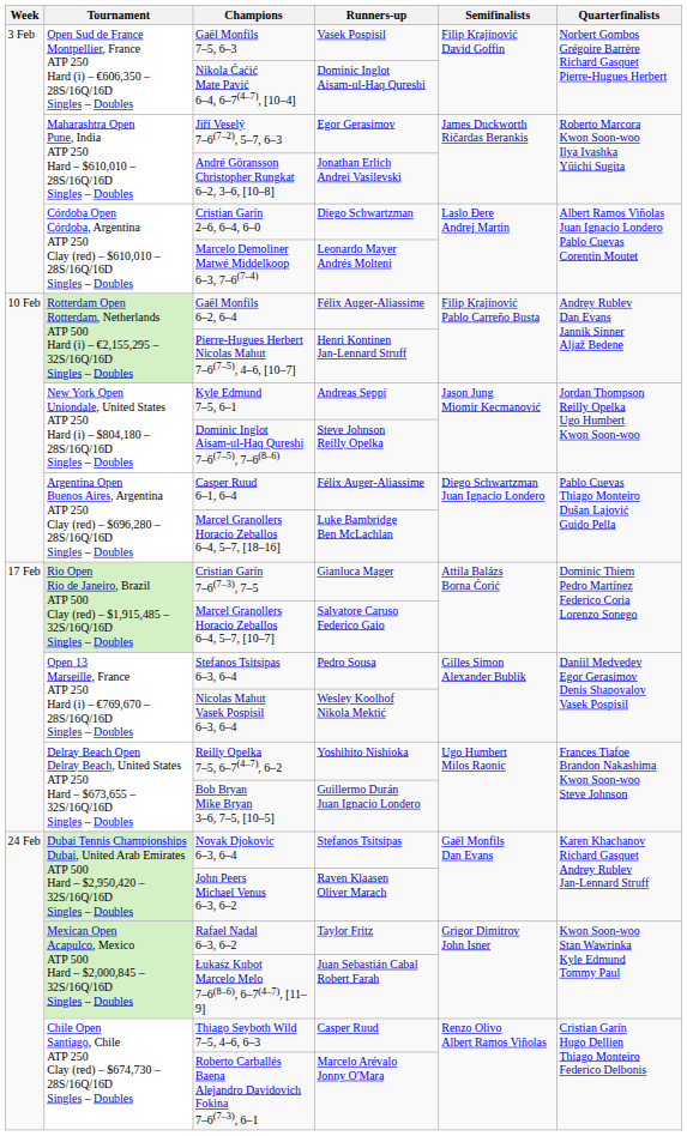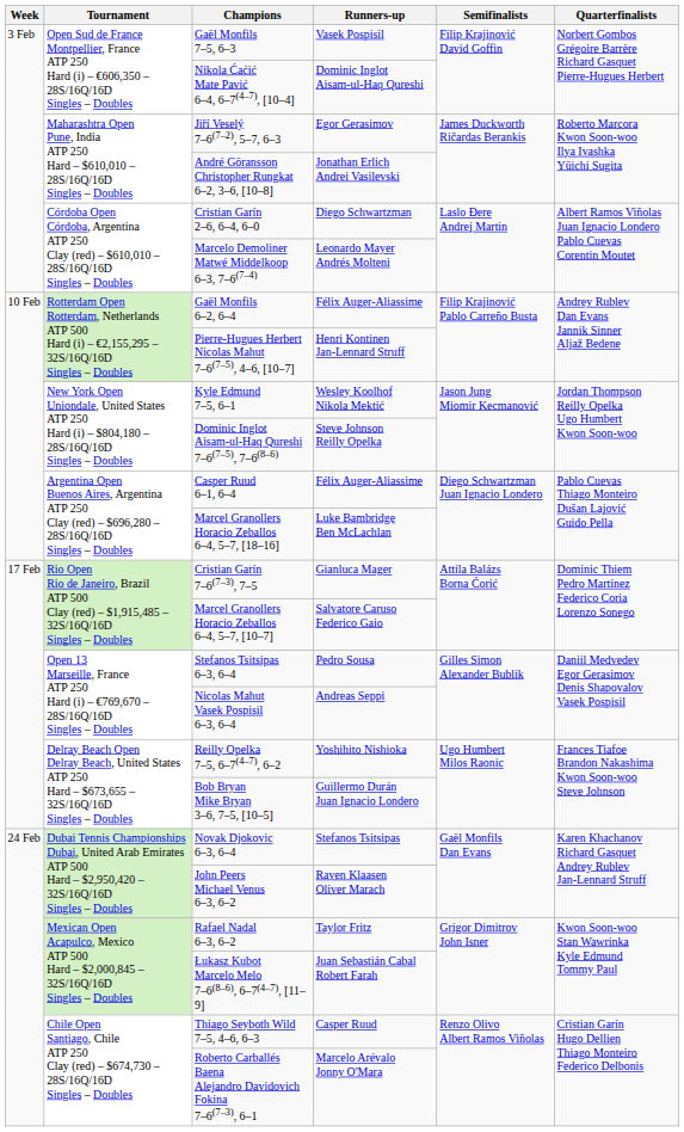 <table class=wikitable style=font-size:95%>
 <tr>
 <th style="width:48px;">Week</th>
 <th style="width:250px;">Tournament</th>
 <th style="width:205px;">Champions</th>
 <th style="width:205px;">Runners-up</th>
 <th style="width:190px;">Semifinalists</th>
 <th style="width:190px;">Quarterfinalists</th>
 </tr>
 <tr valign=top>
 <td rowspan=6>3 Feb</td>
 <td style="background:#fff;" rowspan=2><a href='#'>Open Sud de France</a><br> <a href='#'>Montpellier</a>, France<br>ATP 250<br>Hard (i) – €606,350 – 28S/16Q/16D<br><a href='#'>Singles</a> – <a href='#'>Doubles</a></td>
 <td> <a href='#'>Gaël Monfils</a> <br>7–5, 6–3</td>
 <td> <a href='#'>Vasek Pospisil</a></td>
 <td rowspan=2> <a href='#'>Filip Krajinović</a> <br>  <a href='#'>David Goffin</a></td>
 <td rowspan=2> <a href='#'>Norbert Gombos</a> <br> <a href='#'>Grégoire Barrère</a><br> <a href='#'>Richard Gasquet</a> <br>  <a href='#'>Pierre-Hugues Herbert</a></td>
 </tr>
 <tr valign=top>
 <td> <a href='#'>Nikola Ćaćić</a> <br>   <a href='#'>Mate Pavić</a><br>6–4, 6–7<sup>(4–7)</sup>, [10–4]</td>
 <td> <a href='#'>Dominic Inglot</a><br> <a href='#'>Aisam-ul-Haq Qureshi</a></td>
 </tr>
 <tr valign=top>
 <td style="background:#fff;" rowspan=2><a href='#'>Maharashtra Open</a><br> <a href='#'>Pune</a>, India<br>ATP 250<br>Hard – $610,010 – 28S/16Q/16D<br><a href='#'>Singles</a> – <a href='#'>Doubles</a></td>
 <td> <a href='#'>Jiří Veselý</a><br>7–6<sup>(7–2)</sup>, 5–7, 6–3</td>
 <td> <a href='#'>Egor Gerasimov</a></td>
 <td rowspan=2> <a href='#'>James Duckworth</a> <br>  <a href='#'>Ričardas Berankis</a></td>
 <td rowspan=2> <a href='#'>Roberto Marcora</a> <br> <a href='#'>Kwon Soon-woo</a> <br>  <a href='#'>Ilya Ivashka</a> <br>  <a href='#'>Yūichi Sugita</a></td>
 </tr>
 <tr valign=top>
 <td> <a href='#'>André Göransson</a> <br>  <a href='#'>Christopher Rungkat</a><br> 6–2, 3–6, [10–8]</td>
 <td> <a href='#'>Jonathan Erlich</a> <br>  <a href='#'>Andrei Vasilevski</a></td>
 </tr>
 <tr valign=top>
 <td style="background:#fff;" rowspan=2><a href='#'>Córdoba Open</a><br> <a href='#'>Córdoba</a>, Argentina<br>ATP 250<br>Clay (red) – $610,010 – 28S/16Q/16D<br><a href='#'>Singles</a> – <a href='#'>Doubles</a></td>
 <td> <a href='#'>Cristian Garín</a> <br> 2–6, 6–4, 6–0</td>
 <td> <a href='#'>Diego Schwartzman</a></td>
 <td rowspan=2> <a href='#'>Laslo Đere</a> <br>  <a href='#'>Andrej Martin</a></td>
 <td rowspan=2> <a href='#'>Albert Ramos Viñolas</a> <br>  <a href='#'>Juan Ignacio Londero</a>  <br> <a href='#'>Pablo Cuevas</a> <br>  <a href='#'>Corentin Moutet</a></td>
 </tr>
 <tr valign=top>
 <td> <a href='#'>Marcelo Demoliner</a> <br>  <a href='#'>Matwé Middelkoop</a><br>6–3, 7–6<sup>(7–4)</sup></td>
 <td> <a href='#'>Leonardo Mayer</a> <br>  <a href='#'>Andrés Molteni</a></td>
 </tr>
 <tr valign=top>
 <td rowspan=6>10 Feb</td>
 <td style="background:#D4F1C5;" rowspan=2><a href='#'>Rotterdam Open</a><br> <a href='#'>Rotterdam</a>, Netherlands<br>ATP 500<br>Hard (i) – €2,155,295 – 32S/16Q/16D<br><a href='#'>Singles</a> – <a href='#'>Doubles</a></td>
 <td> <a href='#'>Gaël Monfils</a> <br> 6–2, 6–4</td>
 <td> <a href='#'>Félix Auger-Aliassime</a></td>
 <td rowspan=2> <a href='#'>Filip Krajinović</a> <br>  <a href='#'>Pablo Carreño Busta</a></td>
 <td rowspan=2> <a href='#'>Andrey Rublev</a> <br>  <a href='#'>Dan Evans</a> <br>  <a href='#'>Jannik Sinner</a> <br>  <a href='#'>Aljaž Bedene</a></td>
 </tr>
 <tr valign=top>
 <td> <a href='#'>Pierre-Hugues Herbert</a> <br>  <a href='#'>Nicolas Mahut</a><br>7–6<sup>(7–5)</sup>, 4–6, [10–7]</td>
 <td> <a href='#'>Henri Kontinen</a> <br>  <a href='#'>Jan-Lennard Struff</a></td>
 </tr>
 <tr valign=top>
 <td style="background:#fff;" rowspan=2><a href='#'>New York Open</a><br> <a href='#'>Uniondale</a>, United States<br>ATP 250<br> Hard (i) – $804,180 – 28S/16Q/16D<br><a href='#'>Singles</a> – <a href='#'>Doubles</a></td>
 <td> <a href='#'>Kyle Edmund</a><br>7–5, 6–1</td>
-<td> <a href='#'>Andreas Seppi</a></td>
+<td> <a href='#'>Wesley Koolhof</a> <br>  <a href='#'>Nikola Mektić</a></td>
 <td rowspan=2> <a href='#'>Jason Jung</a> <br>  <a href='#'>Miomir Kecmanović</a></td>
 <td rowspan=2> <a href='#'>Jordan Thompson</a>  <br>  <a href='#'>Reilly Opelka</a> <br> <a href='#'>Ugo Humbert</a> <br>  <a href='#'>Kwon Soon-woo</a></td>
 </tr>
 <tr valign=top>
 <td style="text-align:left;"> <a href='#'>Dominic Inglot</a><br> <a href='#'>Aisam-ul-Haq Qureshi</a><br>7–6<sup>(7–5)</sup>, 7–6<sup>(8–6)</sup></td>
 <td> <a href='#'>Steve Johnson</a><br> <a href='#'>Reilly Opelka</a></td>
 </tr>
 <tr valign=top>
 <td style="background:#fff;" rowspan=2><a href='#'>Argentina Open</a><br> <a href='#'>Buenos Aires</a>, Argentina<br>ATP 250<br> Clay (red) – $696,280 – 28S/16Q/16D<br><a href='#'>Singles</a> – <a href='#'>Doubles</a></td>
 <td> <a href='#'>Casper Ruud</a><br>6–1, 6–4</td>
 <td> <a href='#'>Félix Auger-Aliassime</a></td>
 <td rowspan=2> <a href='#'>Diego Schwartzman</a><br>  <a href='#'>Juan Ignacio Londero</a></td>
 <td rowspan=2> <a href='#'>Pablo Cuevas</a> <br>  <a href='#'>Thiago Monteiro</a><br> <a href='#'>Dušan Lajović</a> <br>  <a href='#'>Guido Pella</a></td>
 </tr>
 <tr valign=top>
 <td> <a href='#'>Marcel Granollers</a><br> <a href='#'>Horacio Zeballos</a><br>6–4, 5–7, [18–16]</td>
 <td> <a href='#'>Luke Bambridge</a> <br>  <a href='#'>Ben McLachlan</a></td>
 </tr>
 <tr valign=top>
 <td rowspan=6>17 Feb</td>
 <td style="background:#D4F1C5;" rowspan=2><a href='#'>Rio Open</a><br> <a href='#'>Rio de Janeiro</a>, Brazil<br>ATP 500<br>Clay (red) – $1,915,485 – 32S/16Q/16D<br><a href='#'>Singles</a> – <a href='#'>Doubles</a></td>
 <td> <a href='#'>Cristian Garín</a><br>7–6<sup>(7–3)</sup>, 7–5</td>
 <td> <a href='#'>Gianluca Mager</a></td>
 <td rowspan=2> <a href='#'>Attila Balázs</a> <br> <a href='#'>Borna Ćorić</a></td>
 <td rowspan=2> <a href='#'>Dominic Thiem</a> <br>  <a href='#'>Pedro Martínez</a> <br>  <a href='#'>Federico Coria</a> <br>  <a href='#'>Lorenzo Sonego</a></td>
 </tr>
 <tr valign=top>
 <td> <a href='#'>Marcel Granollers</a> <br>  <a href='#'>Horacio Zeballos</a> <br>6–4, 5–7, [10–7]</td>
 <td> <a href='#'>Salvatore Caruso</a> <br>  <a href='#'>Federico Gaio</a></td>
 </tr>
 <tr valign=top>
 <td style="background:#fff;" rowspan=2><a href='#'>Open 13</a><br> <a href='#'>Marseille</a>, France<br>ATP 250<br>Hard (i) – €769,670 – 28S/16Q/16D<br><a href='#'>Singles</a> – <a href='#'>Doubles</a></td>
 <td> <a href='#'>Stefanos Tsitsipas</a><br>6–3, 6–4</td>
 <td> <a href='#'>Pedro Sousa</a></td>
 <td rowspan=2> <a href='#'>Gilles Simon</a> <br>  <a href='#'>Alexander Bublik</a></td>
 <td rowspan=2> <a href='#'>Daniil Medvedev</a> <br>  <a href='#'>Egor Gerasimov</a> <br>  <a href='#'>Denis Shapovalov</a> <br>  <a href='#'>Vasek Pospisil</a></td>
 </tr>
 <tr valign=top>
 <td> <a href='#'>Nicolas Mahut</a> <br>  <a href='#'>Vasek Pospisil</a> <br>6–3, 6–4</td>
-<td> <a href='#'>Wesley Koolhof</a> <br>  <a href='#'>Nikola Mektić</a></td>
+<td> <a href='#'>Andreas Seppi</a></td>
 </tr>
 <tr valign=top>
 <td style="background:#fff;" rowspan=2><a href='#'>Delray Beach Open</a><br> <a href='#'>Delray Beach</a>, United States<br>ATP 250<br>Hard – $673,655 – 32S/16Q/16D<br><a href='#'>Singles</a> – <a href='#'>Doubles</a></td>
 <td> <a href='#'>Reilly Opelka</a><br>7–5, 6–7<sup>(4–7)</sup>, 6–2</td>
 <td> <a href='#'>Yoshihito Nishioka</a></td>
 <td rowspan=2> <a href='#'>Ugo Humbert</a>  <br>   <a href='#'>Milos Raonic</a></td>
 <td rowspan=2> <a href='#'>Frances Tiafoe</a> <br>  <a href='#'>Brandon Nakashima</a> <br>  <a href='#'>Kwon Soon-woo</a>  <br>  <a href='#'>Steve Johnson</a></td>
 </tr>
 <tr valign=top>
 <td> <a href='#'>Bob Bryan</a> <br>  <a href='#'>Mike Bryan</a> <br>3–6, 7–5, [10–5]</td>
 <td> <a href='#'>Guillermo Durán</a> <br>  <a href='#'>Juan Ignacio Londero</a></td>
 </tr>
 <tr valign=top>
 <td rowspan=6>24 Feb</td>
 <td style="background:#D4F1C5;" rowspan=2><a href='#'>Dubai Tennis Championships</a><br> <a href='#'>Dubai</a>, United Arab Emirates<br>ATP 500<br>Hard – $2,950,420 – 32S/16Q/16D<br><a href='#'>Singles</a> – <a href='#'>Doubles</a></td>
 <td> <a href='#'>Novak Djokovic</a><br>6–3, 6–4</td>
 <td> <a href='#'>Stefanos Tsitsipas</a></td>
 <td rowspan=2> <a href='#'>Gaël Monfils</a> <br>  <a href='#'>Dan Evans</a></td>
 <td rowspan=2> <a href='#'>Karen Khachanov</a> <br> <a href='#'>Richard Gasquet</a> <br> <a href='#'>Andrey Rublev</a> <br>  <a href='#'>Jan-Lennard Struff</a></td>
 </tr>
 <tr valign=top>
 <td> <a href='#'>John Peers</a> <br>  <a href='#'>Michael Venus</a> <br>6–3, 6–2</td>
 <td> <a href='#'>Raven Klaasen</a> <br>  <a href='#'>Oliver Marach</a></td>
 </tr>
 <tr valign=top>
 <td style="background:#D4F1C5;" rowspan=2><a href='#'>Mexican Open</a><br> <a href='#'>Acapulco</a>, Mexico<br>ATP 500<br>Hard – $2,000,845 – 32S/16Q/16D<br><a href='#'>Singles</a> – <a href='#'>Doubles</a></td>
 <td> <a href='#'>Rafael Nadal</a><br>6–3, 6–2</td>
 <td> <a href='#'>Taylor Fritz</a></td>
 <td rowspan=2> <a href='#'>Grigor Dimitrov</a> <br>  <a href='#'>John Isner</a></td>
 <td rowspan=2> <a href='#'>Kwon Soon-woo</a> <br> <a href='#'>Stan Wawrinka</a> <br>  <a href='#'>Kyle Edmund</a> <br>  <a href='#'>Tommy Paul</a></td>
 </tr>
 <tr valign=top>
 <td> <a href='#'>Łukasz Kubot</a>  <br>  <a href='#'>Marcelo Melo</a> <br>7–6<sup>(8–6)</sup>, 6–7<sup>(4–7)</sup>, [11–9]</td>
 <td> <a href='#'>Juan Sebastián Cabal</a> <br>  <a href='#'>Robert Farah</a></td>
 </tr>
 <tr valign=top>
 <td style="background:#fff;" rowspan=2><a href='#'>Chile Open</a><br> <a href='#'>Santiago</a>, Chile<br>ATP 250<br>Clay (red) – $674,730 – 28S/16Q/16D <br><a href='#'>Singles</a> – <a href='#'>Doubles</a></td>
 <td> <a href='#'>Thiago Seyboth Wild</a><br>7–5, 4–6, 6–3</td>
 <td> <a href='#'>Casper Ruud</a></td>
 <td rowspan=2> <a href='#'>Renzo Olivo</a> <br>  <a href='#'>Albert Ramos Viñolas</a></td>
 <td rowspan=2> <a href='#'>Cristian Garín</a> <br> <a href='#'>Hugo Dellien</a><br> <a href='#'>Thiago Monteiro</a>  <br>  <a href='#'>Federico Delbonis</a></td>
 </tr>
 <tr valign=top>
 <td> <a href='#'>Roberto Carballés Baena</a> <br>  <a href='#'>Alejandro Davidovich Fokina</a> <br> 7–6<sup>(7–3)</sup>, 6–1</td>
 <td> <a href='#'>Marcelo Arévalo</a> <br>  <a href='#'>Jonny O'Mara</a></td>
 </tr>
 </table>
